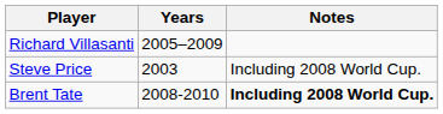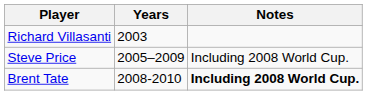 <table class="wikitable sortable">
 <tr>
 <th>Player</th>
 <th>Years</th>
 <th>Notes</th>
 </tr>
 <tr>
 <td><a href='#'>Richard Villasanti</a></td>
-<td>2005–2009</td>
+<td>2003</td>
 <td></td>
 </tr>
 <tr>
 <td><a href='#'>Steve Price</a></td>
-<td>2003</td>
+<td>2005–2009</td>
 <td>Including 2008 World Cup.</td>
 </tr>
 <tr>
 <td><a href='#'>Brent Tate</a></td>
 <td>2008-2010</td>
 <td><strong>Including 2008 World Cup.</strong></td>
 </tr>
 </table>
